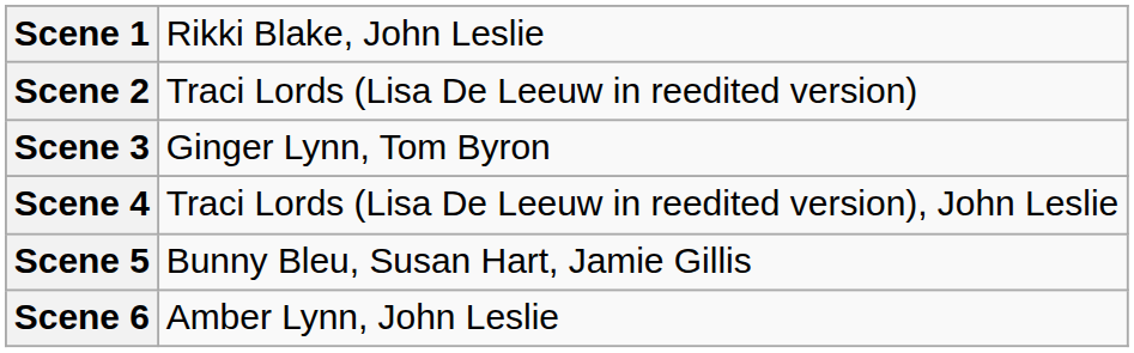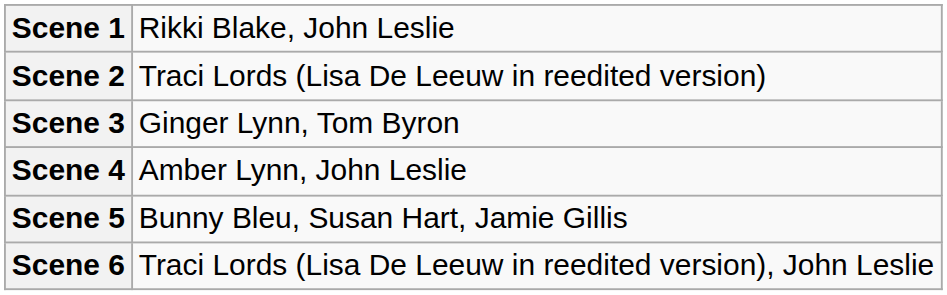 <table class="wikitable">
 <tr>
 <th>Scene 1</th>
 <td>Rikki Blake, John Leslie</td>
 </tr>
 <tr>
 <th>Scene 2</th>
 <td>Traci Lords (Lisa De Leeuw in reedited version)</td>
 </tr>
 <tr>
 <th>Scene 3</th>
 <td>Ginger Lynn, Tom Byron</td>
 </tr>
 <tr>
 <th>Scene 4</th>
-<td>Traci Lords (Lisa De Leeuw in reedited version), John Leslie</td>
+<td>Amber Lynn, John Leslie</td>
 </tr>
 <tr>
 <th>Scene 5</th>
 <td>Bunny Bleu, Susan Hart, Jamie Gillis</td>
 </tr>
 <tr>
 <th>Scene 6</th>
-<td>Amber Lynn, John Leslie</td>
+<td>Traci Lords (Lisa De Leeuw in reedited version), John Leslie</td>
 </tr>
 </table>
